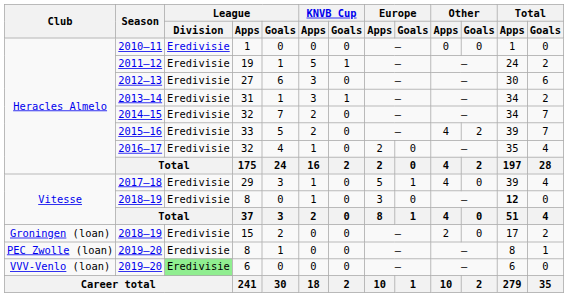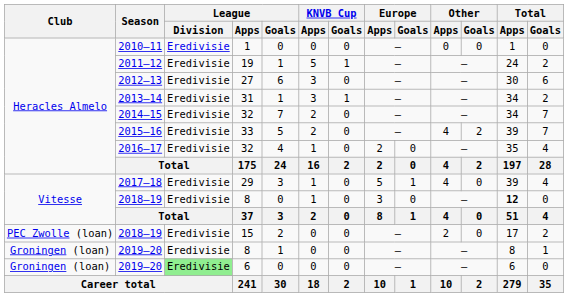 <table class="wikitable" style="text-align:center">
 <tr>
 <th rowspan="2">Club</th>
 <th rowspan="2">Season</th>
 <th colspan="3">League</th>
 <th colspan="2"><a href='#'>KNVB Cup</a></th>
 <th colspan="2">Europe</th>
 <th colspan="2">Other</th>
 <th colspan="2">Total</th>
 </tr>
 <tr>
 <th>Division</th>
 <th>Apps</th>
 <th>Goals</th>
 <th>Apps</th>
 <th>Goals</th>
 <th>Apps</th>
 <th>Goals</th>
 <th>Apps</th>
 <th>Goals</th>
 <th>Apps</th>
 <th>Goals</th>
 </tr>
 <tr>
 <td rowspan="8"><a href='#'>Heracles Almelo</a></td>
 <td><a href='#'>2010–11</a></td>
 <td><a href='#'>Eredivisie</a></td>
 <td>1</td>
 <td>0</td>
 <td>0</td>
 <td>0</td>
 <td colspan="2">—</td>
 <td>0</td>
 <td>0</td>
 <td>1</td>
 <td>0</td>
 </tr>
 <tr>
 <td><a href='#'>2011–12</a></td>
 <td>Eredivisie</td>
 <td>19</td>
 <td>1</td>
 <td>5</td>
 <td>1</td>
 <td colspan="2">—</td>
 <td colspan="2">—</td>
 <td>24</td>
 <td>2</td>
 </tr>
 <tr>
 <td><a href='#'>2012–13</a></td>
 <td>Eredivisie</td>
 <td>27</td>
 <td>6</td>
 <td>3</td>
 <td>0</td>
 <td colspan="2">—</td>
 <td colspan="2">—</td>
 <td>30</td>
 <td>6</td>
 </tr>
 <tr>
 <td><a href='#'>2013–14</a></td>
 <td>Eredivisie</td>
 <td>31</td>
 <td>1</td>
 <td>3</td>
 <td>1</td>
 <td colspan="2">—</td>
 <td colspan="2">—</td>
 <td>34</td>
 <td>2</td>
 </tr>
 <tr>
 <td><a href='#'>2014–15</a></td>
 <td>Eredivisie</td>
 <td>32</td>
 <td>7</td>
 <td>2</td>
 <td>0</td>
 <td colspan="2">—</td>
 <td colspan="2">—</td>
 <td>34</td>
 <td>7</td>
 </tr>
 <tr>
 <td><a href='#'>2015–16</a></td>
 <td>Eredivisie</td>
 <td>33</td>
 <td>5</td>
 <td>2</td>
 <td>0</td>
 <td colspan="2">—</td>
 <td>4</td>
 <td>2</td>
 <td>39</td>
 <td>7</td>
 </tr>
 <tr>
 <td><a href='#'>2016–17</a></td>
 <td>Eredivisie</td>
 <td>32</td>
 <td>4</td>
 <td>1</td>
 <td>0</td>
 <td>2</td>
 <td>0</td>
 <td colspan="2">—</td>
 <td>35</td>
 <td>4</td>
 </tr>
 <tr>
 <th colspan="2">Total</th>
 <th>175</th>
 <th>24</th>
 <th>16</th>
 <th>2</th>
 <th>2</th>
 <th>0</th>
 <th>4</th>
 <th>2</th>
 <th>197</th>
 <th>28</th>
 </tr>
 <tr>
 <td rowspan="3"><a href='#'>Vitesse</a></td>
 <td><a href='#'>2017–18</a></td>
 <td>Eredivisie</td>
 <td>29</td>
 <td>3</td>
 <td>1</td>
 <td>0</td>
 <td>5</td>
 <td>1</td>
 <td>4</td>
 <td>0</td>
 <td>39</td>
 <td>4</td>
 </tr>
 <tr>
 <td><a href='#'>2018–19</a></td>
 <td>Eredivisie</td>
 <td>8</td>
 <td>0</td>
 <td>1</td>
 <td>0</td>
 <td>3</td>
 <td>0</td>
 <td colspan="2">—</td>
 <td><strong>12</strong></td>
 <td>0</td>
 </tr>
 <tr>
 <th colspan="2">Total</th>
 <th>37</th>
 <th>3</th>
 <th>2</th>
 <th>0</th>
 <th>8</th>
 <th>1</th>
 <th>4</th>
 <th>0</th>
 <th>51</th>
 <th>4</th>
 </tr>
 <tr>
-<td><a href='#'>Groningen</a> (loan)</td>
+<td><a href='#'>PEC Zwolle</a> (loan)</td>
 <td><a href='#'>2018–19</a></td>
 <td>Eredivisie</td>
 <td>15</td>
 <td>2</td>
 <td>0</td>
 <td>0</td>
 <td colspan="2">—</td>
 <td>2</td>
 <td>0</td>
 <td>17</td>
 <td>2</td>
 </tr>
 <tr>
-<td><a href='#'>PEC Zwolle</a> (loan)</td>
+<td><a href='#'>Groningen</a> (loan)</td>
 <td><a href='#'>2019–20</a></td>
 <td>Eredivisie</td>
 <td>8</td>
 <td>1</td>
 <td>0</td>
 <td>0</td>
 <td colspan="2">—</td>
 <td colspan="2">–</td>
 <td>8</td>
 <td>1</td>
 </tr>
 <tr>
-<td><a href='#'>VVV-Venlo</a> (loan)</td>
+<td><a href='#'>Groningen</a> (loan)</td>
 <td><a href='#'>2019–20</a></td>
 <td style="background: lightgreen;">Eredivisie</td>
 <td>6</td>
 <td>0</td>
 <td>0</td>
 <td>0</td>
 <td colspan="2">—</td>
 <td colspan="2">–</td>
 <td>6</td>
 <td>0</td>
 </tr>
 <tr>
 <th colspan="3">Career total</th>
 <th>241</th>
 <th>30</th>
 <th>18</th>
 <th>2</th>
 <th>10</th>
 <th>1</th>
 <th>10</th>
 <th>2</th>
 <th>279</th>
 <th>35</th>
 </tr>
 </table>
